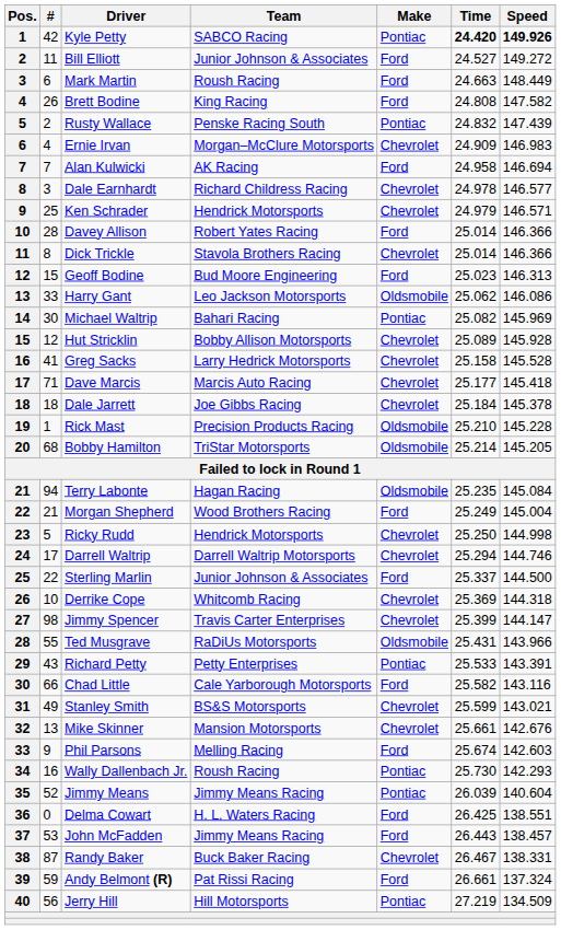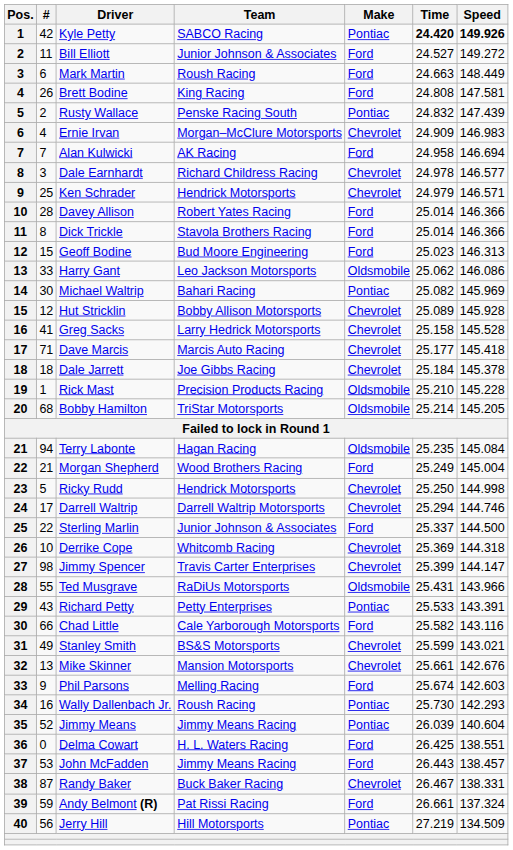 <table class="wikitable" style="font-size:95%">
 <tr>
 <th>Pos.</th>
 <th>#</th>
 <th>Driver</th>
 <th>Team</th>
 <th>Make</th>
 <th>Time</th>
 <th>Speed</th>
 </tr>
 <tr>
 <th>1</th>
 <td>42</td>
 <td><a href='#'>Kyle Petty</a></td>
 <td><a href='#'>SABCO Racing</a></td>
 <td><a href='#'>Pontiac</a></td>
 <td><strong>24.420</strong></td>
 <td><strong>149.926</strong></td>
 </tr>
 <tr>
 <th>2</th>
 <td>11</td>
 <td><a href='#'>Bill Elliott</a></td>
 <td><a href='#'>Junior Johnson & Associates</a></td>
 <td><a href='#'>Ford</a></td>
 <td>24.527</td>
 <td>149.272</td>
 </tr>
 <tr>
 <th>3</th>
 <td>6</td>
 <td><a href='#'>Mark Martin</a></td>
 <td><a href='#'>Roush Racing</a></td>
 <td><a href='#'>Ford</a></td>
 <td>24.663</td>
 <td>148.449</td>
 </tr>
 <tr>
 <th>4</th>
 <td>26</td>
 <td><a href='#'>Brett Bodine</a></td>
 <td><a href='#'>King Racing</a></td>
 <td><a href='#'>Ford</a></td>
 <td>24.808</td>
-<td>147.582</td>
+<td>147.581</td>
 </tr>
 <tr>
 <th>5</th>
 <td>2</td>
 <td><a href='#'>Rusty Wallace</a></td>
 <td><a href='#'>Penske Racing South</a></td>
 <td><a href='#'>Pontiac</a></td>
 <td>24.832</td>
 <td>147.439</td>
 </tr>
 <tr>
 <th>6</th>
 <td>4</td>
 <td><a href='#'>Ernie Irvan</a></td>
 <td><a href='#'>Morgan–McClure Motorsports</a></td>
 <td><a href='#'>Chevrolet</a></td>
 <td>24.909</td>
 <td>146.983</td>
 </tr>
 <tr>
 <th>7</th>
 <td>7</td>
 <td><a href='#'>Alan Kulwicki</a></td>
 <td><a href='#'>AK Racing</a></td>
 <td><a href='#'>Ford</a></td>
 <td>24.958</td>
 <td>146.694</td>
 </tr>
 <tr>
 <th>8</th>
 <td>3</td>
 <td><a href='#'>Dale Earnhardt</a></td>
 <td><a href='#'>Richard Childress Racing</a></td>
 <td><a href='#'>Chevrolet</a></td>
 <td>24.978</td>
 <td>146.577</td>
 </tr>
 <tr>
 <th>9</th>
 <td>25</td>
 <td><a href='#'>Ken Schrader</a></td>
 <td><a href='#'>Hendrick Motorsports</a></td>
 <td><a href='#'>Chevrolet</a></td>
 <td>24.979</td>
 <td>146.571</td>
 </tr>
 <tr>
 <th>10</th>
 <td>28</td>
 <td><a href='#'>Davey Allison</a></td>
 <td><a href='#'>Robert Yates Racing</a></td>
 <td><a href='#'>Ford</a></td>
 <td>25.014</td>
 <td>146.366</td>
 </tr>
 <tr>
 <th>11</th>
 <td>8</td>
 <td><a href='#'>Dick Trickle</a></td>
 <td><a href='#'>Stavola Brothers Racing</a></td>
-<td><a href='#'>Chevrolet</a></td>
+<td><a href='#'>Ford</a></td>
 <td>25.014</td>
 <td>146.366</td>
 </tr>
 <tr>
 <th>12</th>
 <td>15</td>
 <td><a href='#'>Geoff Bodine</a></td>
 <td><a href='#'>Bud Moore Engineering</a></td>
 <td><a href='#'>Ford</a></td>
 <td>25.023</td>
 <td>146.313</td>
 </tr>
 <tr>
 <th>13</th>
 <td>33</td>
 <td><a href='#'>Harry Gant</a></td>
 <td><a href='#'>Leo Jackson Motorsports</a></td>
 <td><a href='#'>Oldsmobile</a></td>
 <td>25.062</td>
 <td>146.086</td>
 </tr>
 <tr>
 <th>14</th>
 <td>30</td>
 <td><a href='#'>Michael Waltrip</a></td>
 <td><a href='#'>Bahari Racing</a></td>
 <td><a href='#'>Pontiac</a></td>
 <td>25.082</td>
 <td>145.969</td>
 </tr>
 <tr>
 <th>15</th>
 <td>12</td>
 <td><a href='#'>Hut Stricklin</a></td>
 <td><a href='#'>Bobby Allison Motorsports</a></td>
 <td><a href='#'>Chevrolet</a></td>
 <td>25.089</td>
 <td>145.928</td>
 </tr>
 <tr>
 <th>16</th>
 <td>41</td>
 <td><a href='#'>Greg Sacks</a></td>
 <td><a href='#'>Larry Hedrick Motorsports</a></td>
 <td><a href='#'>Chevrolet</a></td>
 <td>25.158</td>
 <td>145.528</td>
 </tr>
 <tr>
 <th>17</th>
 <td>71</td>
 <td><a href='#'>Dave Marcis</a></td>
 <td><a href='#'>Marcis Auto Racing</a></td>
 <td><a href='#'>Chevrolet</a></td>
 <td>25.177</td>
 <td>145.418</td>
 </tr>
 <tr>
 <th>18</th>
 <td>18</td>
 <td><a href='#'>Dale Jarrett</a></td>
 <td><a href='#'>Joe Gibbs Racing</a></td>
 <td><a href='#'>Chevrolet</a></td>
 <td>25.184</td>
 <td>145.378</td>
 </tr>
 <tr>
 <th>19</th>
 <td>1</td>
 <td><a href='#'>Rick Mast</a></td>
 <td><a href='#'>Precision Products Racing</a></td>
 <td><a href='#'>Oldsmobile</a></td>
 <td>25.210</td>
 <td>145.228</td>
 </tr>
 <tr>
 <th>20</th>
 <td>68</td>
 <td><a href='#'>Bobby Hamilton</a></td>
 <td><a href='#'>TriStar Motorsports</a></td>
 <td><a href='#'>Oldsmobile</a></td>
 <td>25.214</td>
 <td>145.205</td>
 </tr>
 <tr>
 <th colspan="7">Failed to lock in Round 1</th>
 </tr>
 <tr>
 <th>21</th>
 <td>94</td>
 <td><a href='#'>Terry Labonte</a></td>
 <td><a href='#'>Hagan Racing</a></td>
 <td><a href='#'>Oldsmobile</a></td>
 <td>25.235</td>
 <td>145.084</td>
 </tr>
 <tr>
 <th>22</th>
 <td>21</td>
 <td><a href='#'>Morgan Shepherd</a></td>
 <td><a href='#'>Wood Brothers Racing</a></td>
 <td><a href='#'>Ford</a></td>
 <td>25.249</td>
 <td>145.004</td>
 </tr>
 <tr>
 <th>23</th>
 <td>5</td>
 <td><a href='#'>Ricky Rudd</a></td>
 <td><a href='#'>Hendrick Motorsports</a></td>
 <td><a href='#'>Chevrolet</a></td>
 <td>25.250</td>
 <td>144.998</td>
 </tr>
 <tr>
 <th>24</th>
 <td>17</td>
 <td><a href='#'>Darrell Waltrip</a></td>
 <td><a href='#'>Darrell Waltrip Motorsports</a></td>
 <td><a href='#'>Chevrolet</a></td>
 <td>25.294</td>
 <td>144.746</td>
 </tr>
 <tr>
 <th>25</th>
 <td>22</td>
 <td><a href='#'>Sterling Marlin</a></td>
 <td><a href='#'>Junior Johnson & Associates</a></td>
 <td><a href='#'>Ford</a></td>
 <td>25.337</td>
 <td>144.500</td>
 </tr>
 <tr>
 <th>26</th>
 <td>10</td>
 <td><a href='#'>Derrike Cope</a></td>
 <td><a href='#'>Whitcomb Racing</a></td>
 <td><a href='#'>Chevrolet</a></td>
 <td>25.369</td>
 <td>144.318</td>
 </tr>
 <tr>
 <th>27</th>
 <td>98</td>
 <td><a href='#'>Jimmy Spencer</a></td>
 <td><a href='#'>Travis Carter Enterprises</a></td>
 <td><a href='#'>Chevrolet</a></td>
 <td>25.399</td>
 <td>144.147</td>
 </tr>
 <tr>
 <th>28</th>
 <td>55</td>
 <td><a href='#'>Ted Musgrave</a></td>
 <td><a href='#'>RaDiUs Motorsports</a></td>
 <td><a href='#'>Oldsmobile</a></td>
 <td>25.431</td>
 <td>143.966</td>
 </tr>
 <tr>
 <th>29</th>
 <td>43</td>
 <td><a href='#'>Richard Petty</a></td>
 <td><a href='#'>Petty Enterprises</a></td>
 <td><a href='#'>Pontiac</a></td>
 <td>25.533</td>
 <td>143.391</td>
 </tr>
 <tr>
 <th>30</th>
 <td>66</td>
 <td><a href='#'>Chad Little</a></td>
 <td><a href='#'>Cale Yarborough Motorsports</a></td>
 <td><a href='#'>Ford</a></td>
 <td>25.582</td>
 <td>143.116</td>
 </tr>
 <tr>
 <th>31</th>
 <td>49</td>
 <td><a href='#'>Stanley Smith</a></td>
 <td><a href='#'>BS&S Motorsports</a></td>
 <td><a href='#'>Chevrolet</a></td>
 <td>25.599</td>
 <td>143.021</td>
 </tr>
 <tr>
 <th>32</th>
 <td>13</td>
 <td><a href='#'>Mike Skinner</a></td>
 <td><a href='#'>Mansion Motorsports</a></td>
 <td><a href='#'>Chevrolet</a></td>
 <td>25.661</td>
 <td>142.676</td>
 </tr>
 <tr>
 <th>33</th>
 <td>9</td>
 <td><a href='#'>Phil Parsons</a></td>
 <td><a href='#'>Melling Racing</a></td>
 <td><a href='#'>Ford</a></td>
 <td>25.674</td>
 <td>142.603</td>
 </tr>
 <tr>
 <th>34</th>
 <td>16</td>
 <td><a href='#'>Wally Dallenbach Jr.</a></td>
 <td><a href='#'>Roush Racing</a></td>
 <td><a href='#'>Pontiac</a></td>
 <td>25.730</td>
 <td>142.293</td>
 </tr>
 <tr>
 <th>35</th>
 <td>52</td>
 <td><a href='#'>Jimmy Means</a></td>
 <td><a href='#'>Jimmy Means Racing</a></td>
 <td><a href='#'>Pontiac</a></td>
 <td>26.039</td>
 <td>140.604</td>
 </tr>
 <tr>
 <th>36</th>
 <td>0</td>
 <td><a href='#'>Delma Cowart</a></td>
 <td><a href='#'>H. L. Waters Racing</a></td>
 <td><a href='#'>Ford</a></td>
 <td>26.425</td>
 <td>138.551</td>
 </tr>
 <tr>
 <th>37</th>
 <td>53</td>
 <td><a href='#'>John McFadden</a></td>
 <td><a href='#'>Jimmy Means Racing</a></td>
 <td><a href='#'>Ford</a></td>
 <td>26.443</td>
 <td>138.457</td>
 </tr>
 <tr>
 <th>38</th>
 <td>87</td>
 <td><a href='#'>Randy Baker</a></td>
 <td><a href='#'>Buck Baker Racing</a></td>
 <td><a href='#'>Chevrolet</a></td>
 <td>26.467</td>
 <td>138.331</td>
 </tr>
 <tr>
 <th>39</th>
 <td>59</td>
 <td><a href='#'>Andy Belmont</a> <strong>(R)</strong></td>
 <td><a href='#'>Pat Rissi Racing</a></td>
 <td><a href='#'>Ford</a></td>
 <td>26.661</td>
 <td>137.324</td>
 </tr>
 <tr>
 <th>40</th>
 <td>56</td>
 <td><a href='#'>Jerry Hill</a></td>
 <td><a href='#'>Hill Motorsports</a></td>
 <td><a href='#'>Pontiac</a></td>
 <td>27.219</td>
 <td>134.509</td>
 </tr>
 <tr>
 <th colspan="7"></th>
 </tr>
 <tr>
 <th colspan="7"></th>
 </tr>
 </table>
